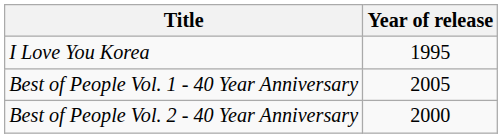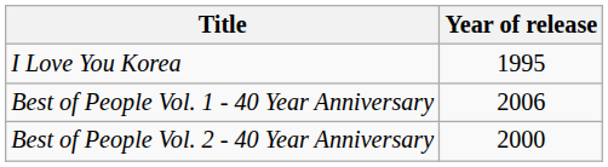 <table class="wikitable">
 <tr>
 <th align="left">Title</th>
 <th align="left">Year of release</th>
 </tr>
 <tr>
 <td align="left"><em>I Love You Korea</em></td>
 <td style="text-align:center;">1995</td>
 </tr>
 <tr>
 <td align="left"><em>Best of People Vol. 1 - 40 Year Anniversary</em></td>
-<td style="text-align:center;">2005</td>
+<td style="text-align:center;">2006</td>
 </tr>
 <tr>
 <td align="left"><em>Best of People Vol. 2 - 40 Year Anniversary</em></td>
 <td style="text-align:center;">2000</td>
 </tr>
 </table>
